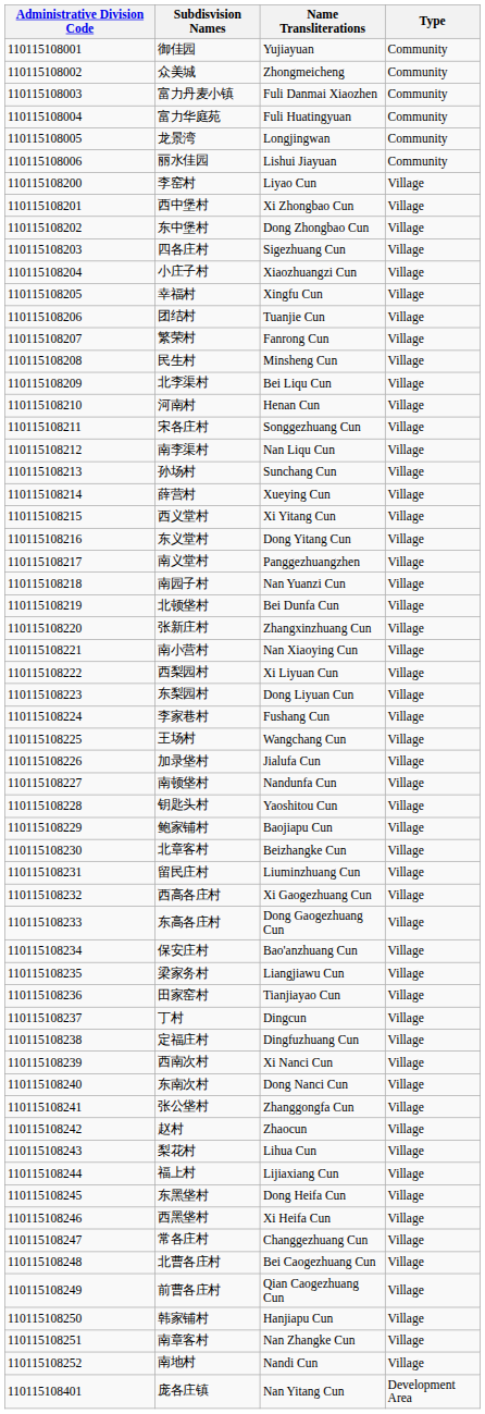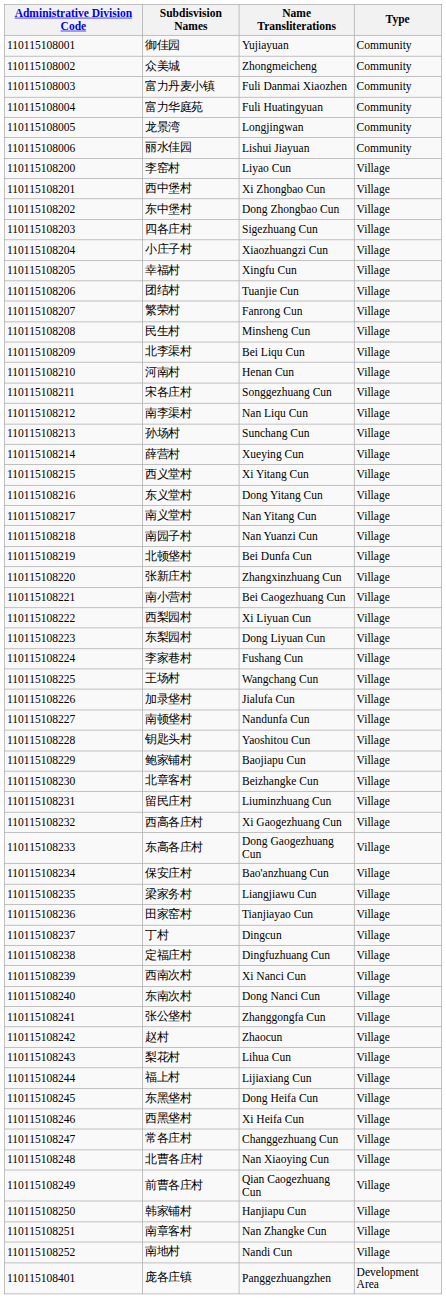 <table class="wikitable sortable">
 <tr>
 <th><a href='#'>Administrative Division Code</a></th>
 <th>Subdisvision Names</th>
 <th>Name Transliterations</th>
 <th>Type</th>
 </tr>
 <tr>
 <td>110115108001</td>
 <td>御佳园</td>
 <td>Yujiayuan</td>
 <td>Community</td>
 </tr>
 <tr>
 <td>110115108002</td>
 <td>众美城</td>
 <td>Zhongmeicheng</td>
 <td>Community</td>
 </tr>
 <tr>
 <td>110115108003</td>
 <td>富力丹麦小镇</td>
 <td>Fuli Danmai Xiaozhen</td>
 <td>Community</td>
 </tr>
 <tr>
 <td>110115108004</td>
 <td>富力华庭苑</td>
 <td>Fuli Huatingyuan</td>
 <td>Community</td>
 </tr>
 <tr>
 <td>110115108005</td>
 <td>龙景湾</td>
 <td>Longjingwan</td>
 <td>Community</td>
 </tr>
 <tr>
 <td>110115108006</td>
 <td>丽水佳园</td>
 <td>Lishui Jiayuan</td>
 <td>Community</td>
 </tr>
 <tr>
 <td>110115108200</td>
 <td>李窑村</td>
 <td>Liyao Cun</td>
 <td>Village</td>
 </tr>
 <tr>
 <td>110115108201</td>
 <td>西中堡村</td>
 <td>Xi Zhongbao Cun</td>
 <td>Village</td>
 </tr>
 <tr>
 <td>110115108202</td>
 <td>东中堡村</td>
 <td>Dong Zhongbao Cun</td>
 <td>Village</td>
 </tr>
 <tr>
 <td>110115108203</td>
 <td>四各庄村</td>
 <td>Sigezhuang Cun</td>
 <td>Village</td>
 </tr>
 <tr>
 <td>110115108204</td>
 <td>小庄子村</td>
 <td>Xiaozhuangzi Cun</td>
 <td>Village</td>
 </tr>
 <tr>
 <td>110115108205</td>
 <td>幸福村</td>
 <td>Xingfu Cun</td>
 <td>Village</td>
 </tr>
 <tr>
 <td>110115108206</td>
 <td>团结村</td>
 <td>Tuanjie Cun</td>
 <td>Village</td>
 </tr>
 <tr>
 <td>110115108207</td>
 <td>繁荣村</td>
 <td>Fanrong Cun</td>
 <td>Village</td>
 </tr>
 <tr>
 <td>110115108208</td>
 <td>民生村</td>
 <td>Minsheng Cun</td>
 <td>Village</td>
 </tr>
 <tr>
 <td>110115108209</td>
 <td>北李渠村</td>
 <td>Bei Liqu Cun</td>
 <td>Village</td>
 </tr>
 <tr>
 <td>110115108210</td>
 <td>河南村</td>
 <td>Henan Cun</td>
 <td>Village</td>
 </tr>
 <tr>
 <td>110115108211</td>
 <td>宋各庄村</td>
 <td>Songgezhuang Cun</td>
 <td>Village</td>
 </tr>
 <tr>
 <td>110115108212</td>
 <td>南李渠村</td>
 <td>Nan Liqu Cun</td>
 <td>Village</td>
 </tr>
 <tr>
 <td>110115108213</td>
 <td>孙场村</td>
 <td>Sunchang Cun</td>
 <td>Village</td>
 </tr>
 <tr>
 <td>110115108214</td>
 <td>薛营村</td>
 <td>Xueying Cun</td>
 <td>Village</td>
 </tr>
 <tr>
 <td>110115108215</td>
 <td>西义堂村</td>
 <td>Xi Yitang Cun</td>
 <td>Village</td>
 </tr>
 <tr>
 <td>110115108216</td>
 <td>东义堂村</td>
 <td>Dong Yitang Cun</td>
 <td>Village</td>
 </tr>
 <tr>
 <td>110115108217</td>
 <td>南义堂村</td>
-<td>Panggezhuangzhen</td>
+<td>Nan Yitang Cun</td>
 <td>Village</td>
 </tr>
 <tr>
 <td>110115108218</td>
 <td>南园子村</td>
 <td>Nan Yuanzi Cun</td>
 <td>Village</td>
 </tr>
 <tr>
 <td>110115108219</td>
 <td>北顿垡村</td>
 <td>Bei Dunfa Cun</td>
 <td>Village</td>
 </tr>
 <tr>
 <td>110115108220</td>
 <td>张新庄村</td>
 <td>Zhangxinzhuang Cun</td>
 <td>Village</td>
 </tr>
 <tr>
 <td>110115108221</td>
 <td>南小营村</td>
-<td>Nan Xiaoying Cun</td>
+<td>Bei Caogezhuang Cun</td>
 <td>Village</td>
 </tr>
 <tr>
 <td>110115108222</td>
 <td>西梨园村</td>
 <td>Xi Liyuan Cun</td>
 <td>Village</td>
 </tr>
 <tr>
 <td>110115108223</td>
 <td>东梨园村</td>
 <td>Dong Liyuan Cun</td>
 <td>Village</td>
 </tr>
 <tr>
 <td>110115108224</td>
 <td>李家巷村</td>
 <td>Fushang Cun</td>
 <td>Village</td>
 </tr>
 <tr>
 <td>110115108225</td>
 <td>王场村</td>
 <td>Wangchang Cun</td>
 <td>Village</td>
 </tr>
 <tr>
 <td>110115108226</td>
 <td>加录垡村</td>
 <td>Jialufa Cun</td>
 <td>Village</td>
 </tr>
 <tr>
 <td>110115108227</td>
 <td>南顿垡村</td>
 <td>Nandunfa Cun</td>
 <td>Village</td>
 </tr>
 <tr>
 <td>110115108228</td>
 <td>钥匙头村</td>
 <td>Yaoshitou Cun</td>
 <td>Village</td>
 </tr>
 <tr>
 <td>110115108229</td>
 <td>鲍家铺村</td>
 <td>Baojiapu Cun</td>
 <td>Village</td>
 </tr>
 <tr>
 <td>110115108230</td>
 <td>北章客村</td>
 <td>Beizhangke Cun</td>
 <td>Village</td>
 </tr>
 <tr>
 <td>110115108231</td>
 <td>留民庄村</td>
 <td>Liuminzhuang Cun</td>
 <td>Village</td>
 </tr>
 <tr>
 <td>110115108232</td>
 <td>西高各庄村</td>
 <td>Xi Gaogezhuang Cun</td>
 <td>Village</td>
 </tr>
 <tr>
 <td>110115108233</td>
 <td>东高各庄村</td>
 <td>Dong Gaogezhuang Cun</td>
 <td>Village</td>
 </tr>
 <tr>
 <td>110115108234</td>
 <td>保安庄村</td>
 <td>Bao'anzhuang Cun</td>
 <td>Village</td>
 </tr>
 <tr>
 <td>110115108235</td>
 <td>梁家务村</td>
 <td>Liangjiawu Cun</td>
 <td>Village</td>
 </tr>
 <tr>
 <td>110115108236</td>
 <td>田家窑村</td>
 <td>Tianjiayao Cun</td>
 <td>Village</td>
 </tr>
 <tr>
 <td>110115108237</td>
 <td>丁村</td>
 <td>Dingcun</td>
 <td>Village</td>
 </tr>
 <tr>
 <td>110115108238</td>
 <td>定福庄村</td>
 <td>Dingfuzhuang Cun</td>
 <td>Village</td>
 </tr>
 <tr>
 <td>110115108239</td>
 <td>西南次村</td>
 <td>Xi Nanci Cun</td>
 <td>Village</td>
 </tr>
 <tr>
 <td>110115108240</td>
 <td>东南次村</td>
 <td>Dong Nanci Cun</td>
 <td>Village</td>
 </tr>
 <tr>
 <td>110115108241</td>
 <td>张公垡村</td>
 <td>Zhanggongfa Cun</td>
 <td>Village</td>
 </tr>
 <tr>
 <td>110115108242</td>
 <td>赵村</td>
 <td>Zhaocun</td>
 <td>Village</td>
 </tr>
 <tr>
 <td>110115108243</td>
 <td>梨花村</td>
 <td>Lihua Cun</td>
 <td>Village</td>
 </tr>
 <tr>
 <td>110115108244</td>
 <td>福上村</td>
 <td>Lijiaxiang Cun</td>
 <td>Village</td>
 </tr>
 <tr>
 <td>110115108245</td>
 <td>东黑垡村</td>
 <td>Dong Heifa Cun</td>
 <td>Village</td>
 </tr>
 <tr>
 <td>110115108246</td>
 <td>西黑垡村</td>
 <td>Xi Heifa Cun</td>
 <td>Village</td>
 </tr>
 <tr>
 <td>110115108247</td>
 <td>常各庄村</td>
 <td>Changgezhuang Cun</td>
 <td>Village</td>
 </tr>
 <tr>
 <td>110115108248</td>
 <td>北曹各庄村</td>
-<td>Bei Caogezhuang Cun</td>
+<td>Nan Xiaoying Cun</td>
 <td>Village</td>
 </tr>
 <tr>
 <td>110115108249</td>
 <td>前曹各庄村</td>
 <td>Qian Caogezhuang Cun</td>
 <td>Village</td>
 </tr>
 <tr>
 <td>110115108250</td>
 <td>韩家铺村</td>
 <td>Hanjiapu Cun</td>
 <td>Village</td>
 </tr>
 <tr>
 <td>110115108251</td>
 <td>南章客村</td>
 <td>Nan Zhangke Cun</td>
 <td>Village</td>
 </tr>
 <tr>
 <td>110115108252</td>
 <td>南地村</td>
 <td>Nandi Cun</td>
 <td>Village</td>
 </tr>
 <tr>
 <td>110115108401</td>
 <td>庞各庄镇</td>
-<td>Nan Yitang Cun</td>
+<td>Panggezhuangzhen</td>
 <td>Development Area</td>
 </tr>
 </table>
